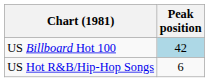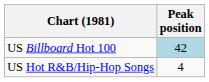 <table class="wikitable">
 <tr>
 <th align="left">Chart (1981)</th>
 <th align="center">Peak<br>position</th>
 </tr>
 <tr>
 <td align="left">US <a href='#'><em>Billboard</em> Hot 100</a></td>
 <td align="center" style="background: lightblue;">42</td>
 </tr>
 <tr>
 <td align="left">US <a href='#'>Hot R&B/Hip-Hop Songs</a></td>
-<td align="center">6</td>
+<td align="center">4</td>
 </tr>
 </table>
